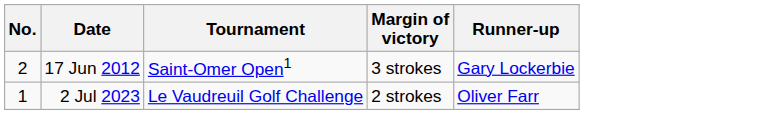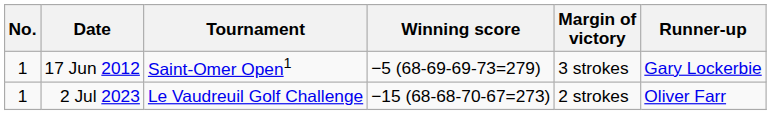 <table class="wikitable" style="font-size:95%;">
 <tr>
 <th>No.</th>
 <th>Date</th>
 <th>Tournament</th>
+<th>Winning score</th>
 <th>Margin of<br>victory</th>
 <th>Runner-up</th>
 </tr>
 <tr>
-<td align=center>2</td>
+<td align=center>1</td>
 <td align=right>17 Jun <a href='#'>2012</a></td>
 <td><a href='#'>Saint-Omer Open</a><sup>1</sup></td>
+<td>−5 (68-69-69-73=279)</td>
 <td>3 strokes</td>
 <td> <a href='#'>Gary Lockerbie</a></td>
 </tr>
 <tr>
 <td align=center>1</td>
 <td align=right>2 Jul <a href='#'>2023</a></td>
 <td><a href='#'>Le Vaudreuil Golf Challenge</a></td>
+<td>−15 (68-68-70-67=273)</td>
 <td>2 strokes</td>
 <td> <a href='#'>Oliver Farr</a></td>
 </tr>
 </table>
